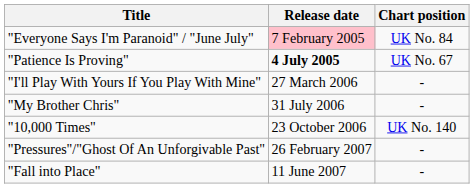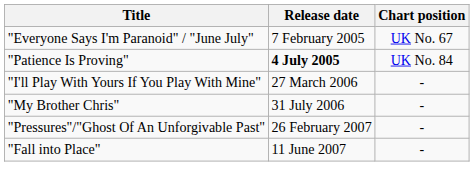 <table class="wikitable">
 <tr>
 <th>Title</th>
 <th>Release date</th>
 <th>Chart position</th>
 </tr>
 <tr>
 <td>"Everyone Says I'm Paranoid" / "June July"</td>
-<td style="background: pink;">7 February 2005</td>
-<td align="center"><a href='#'>UK</a> No. 84</td>
+<td>7 February 2005</td>
+<td align="center"><a href='#'>UK</a> No. 67</td>
 </tr>
 <tr>
 <td>"Patience Is Proving"</td>
 <td><strong>4 July 2005</strong></td>
-<td align="center"><a href='#'>UK</a> No. 67</td>
+<td align="center"><a href='#'>UK</a> No. 84</td>
 </tr>
 <tr>
 <td>"I'll Play With Yours If You Play With Mine"</td>
 <td>27 March 2006</td>
 <td align="center">-</td>
 </tr>
 <tr>
 <td>"My Brother Chris"</td>
 <td>31 July 2006</td>
 <td align="center">-</td>
 </tr>
 <tr>
-<td>"10,000 Times"</td>
-<td>23 October 2006</td>
-<td align="center"><a href='#'>UK</a> No. 140</td>
-</tr>
-<tr>
 <td>"Pressures"/"Ghost Of An Unforgivable Past"</td>
 <td>26 February 2007</td>
 <td align="center">-</td>
 </tr>
 <tr>
 <td>"Fall into Place"</td>
 <td>11 June 2007</td>
 <td align="center">-</td>
 </tr>
 </table>
